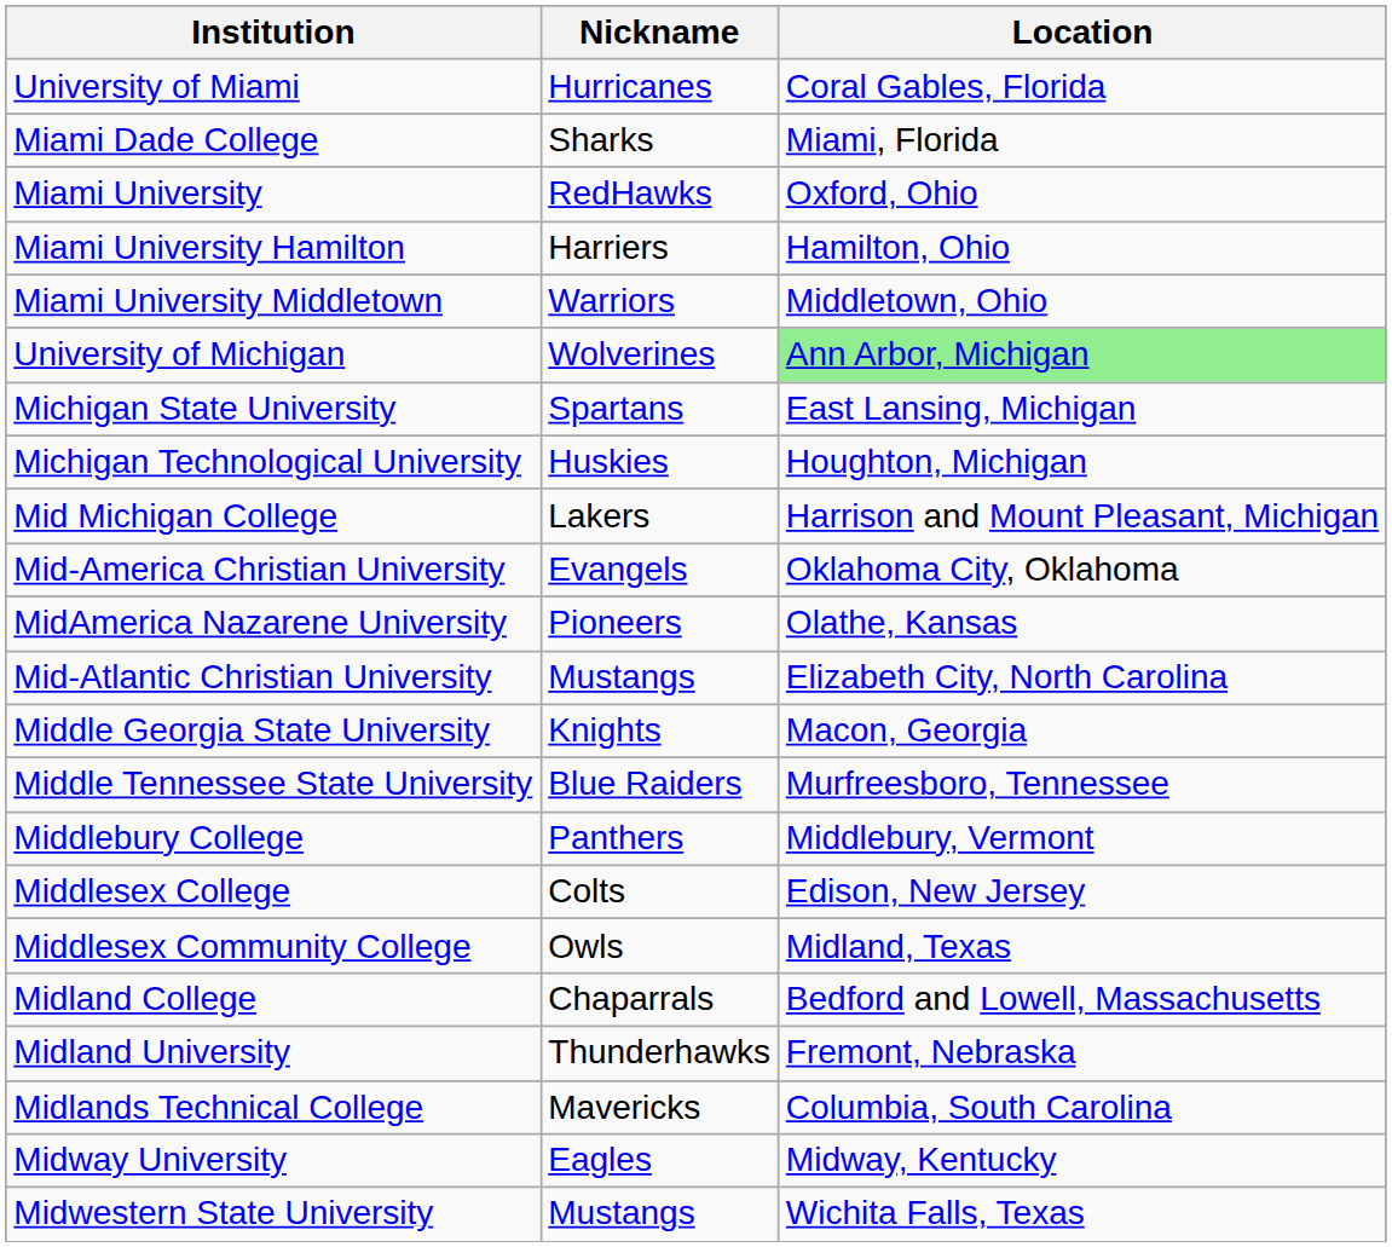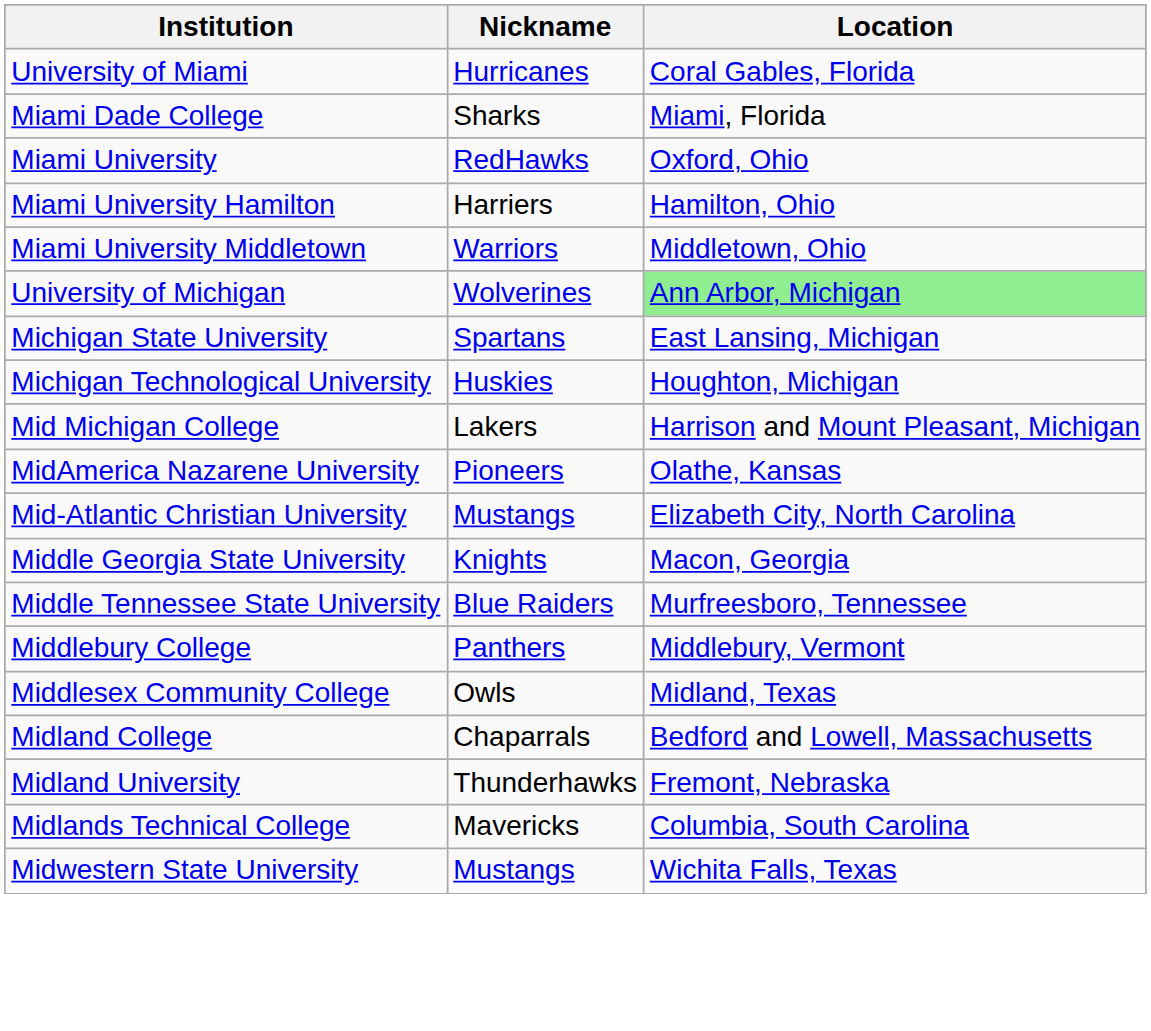 <table class="wikitable">
 <tr>
 <th>Institution</th>
 <th>Nickname</th>
 <th>Location</th>
 </tr>
 <tr>
 <td><a href='#'>University of Miami</a></td>
 <td><a href='#'>Hurricanes</a></td>
 <td><a href='#'>Coral Gables, Florida</a></td>
 </tr>
 <tr>
 <td><a href='#'>Miami Dade College</a></td>
 <td>Sharks</td>
 <td><a href='#'>Miami</a>, Florida</td>
 </tr>
 <tr>
 <td><a href='#'>Miami University</a></td>
 <td><a href='#'>RedHawks</a></td>
 <td><a href='#'>Oxford, Ohio</a></td>
 </tr>
 <tr>
 <td><a href='#'>Miami University Hamilton</a></td>
 <td>Harriers</td>
 <td><a href='#'>Hamilton, Ohio</a></td>
 </tr>
 <tr>
 <td><a href='#'>Miami University Middletown</a></td>
 <td><a href='#'>Warriors</a></td>
 <td><a href='#'>Middletown, Ohio</a></td>
 </tr>
 <tr>
 <td><a href='#'>University of Michigan</a></td>
 <td><a href='#'>Wolverines</a></td>
 <td style="background: lightgreen;"><a href='#'>Ann Arbor, Michigan</a></td>
 </tr>
 <tr>
 <td><a href='#'>Michigan State University</a></td>
 <td><a href='#'>Spartans</a></td>
 <td><a href='#'>East Lansing, Michigan</a></td>
 </tr>
 <tr>
 <td><a href='#'>Michigan Technological University</a></td>
 <td><a href='#'>Huskies</a></td>
 <td><a href='#'>Houghton, Michigan</a></td>
 </tr>
 <tr>
 <td><a href='#'>Mid Michigan College</a></td>
 <td>Lakers</td>
 <td><a href='#'>Harrison</a> and <a href='#'>Mount Pleasant, Michigan</a></td>
 </tr>
 <tr>
-<td><a href='#'>Mid-America Christian University</a></td>
-<td><a href='#'>Evangels</a></td>
-<td><a href='#'>Oklahoma City</a>, Oklahoma</td>
-</tr>
-<tr>
 <td><a href='#'>MidAmerica Nazarene University</a></td>
 <td><a href='#'>Pioneers</a></td>
 <td><a href='#'>Olathe, Kansas</a></td>
 </tr>
 <tr>
 <td><a href='#'>Mid-Atlantic Christian University</a></td>
 <td><a href='#'>Mustangs</a></td>
 <td><a href='#'>Elizabeth City, North Carolina</a></td>
 </tr>
 <tr>
 <td><a href='#'>Middle Georgia State University</a></td>
 <td><a href='#'>Knights</a></td>
 <td><a href='#'>Macon, Georgia</a></td>
 </tr>
 <tr>
 <td><a href='#'>Middle Tennessee State University</a></td>
 <td><a href='#'>Blue Raiders</a></td>
 <td><a href='#'>Murfreesboro, Tennessee</a></td>
 </tr>
 <tr>
 <td><a href='#'>Middlebury College</a></td>
 <td><a href='#'>Panthers</a></td>
 <td><a href='#'>Middlebury, Vermont</a></td>
 </tr>
 <tr>
-<td><a href='#'>Middlesex College</a></td>
-<td>Colts</td>
-<td><a href='#'>Edison, New Jersey</a></td>
-</tr>
-<tr>
 <td><a href='#'>Middlesex Community College</a></td>
 <td>Owls</td>
 <td><a href='#'>Midland, Texas</a></td>
 </tr>
 <tr>
 <td><a href='#'>Midland College</a></td>
 <td>Chaparrals</td>
 <td><a href='#'>Bedford</a> and <a href='#'>Lowell, Massachusetts</a></td>
 </tr>
 <tr>
 <td><a href='#'>Midland University</a></td>
 <td>Thunderhawks</td>
 <td><a href='#'>Fremont, Nebraska</a></td>
 </tr>
 <tr>
 <td><a href='#'>Midlands Technical College</a></td>
 <td>Mavericks</td>
 <td><a href='#'>Columbia, South Carolina</a></td>
 </tr>
 <tr>
-<td><a href='#'>Midway University</a></td>
-<td><a href='#'>Eagles</a></td>
-<td><a href='#'>Midway, Kentucky</a></td>
-</tr>
-<tr>
 <td><a href='#'>Midwestern State University</a></td>
 <td><a href='#'>Mustangs</a></td>
 <td><a href='#'>Wichita Falls, Texas</a></td>
 </tr>
 </table>
